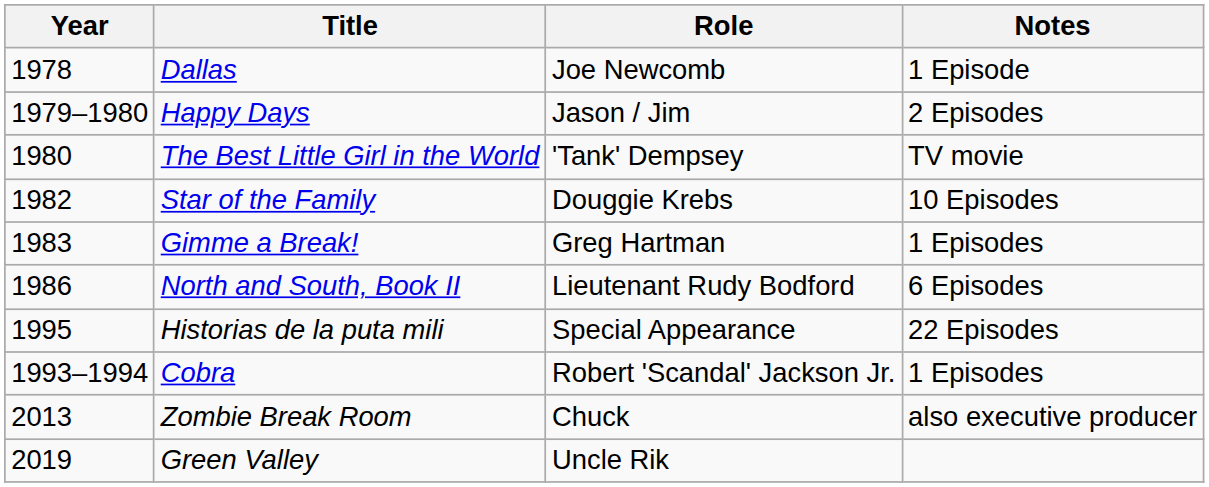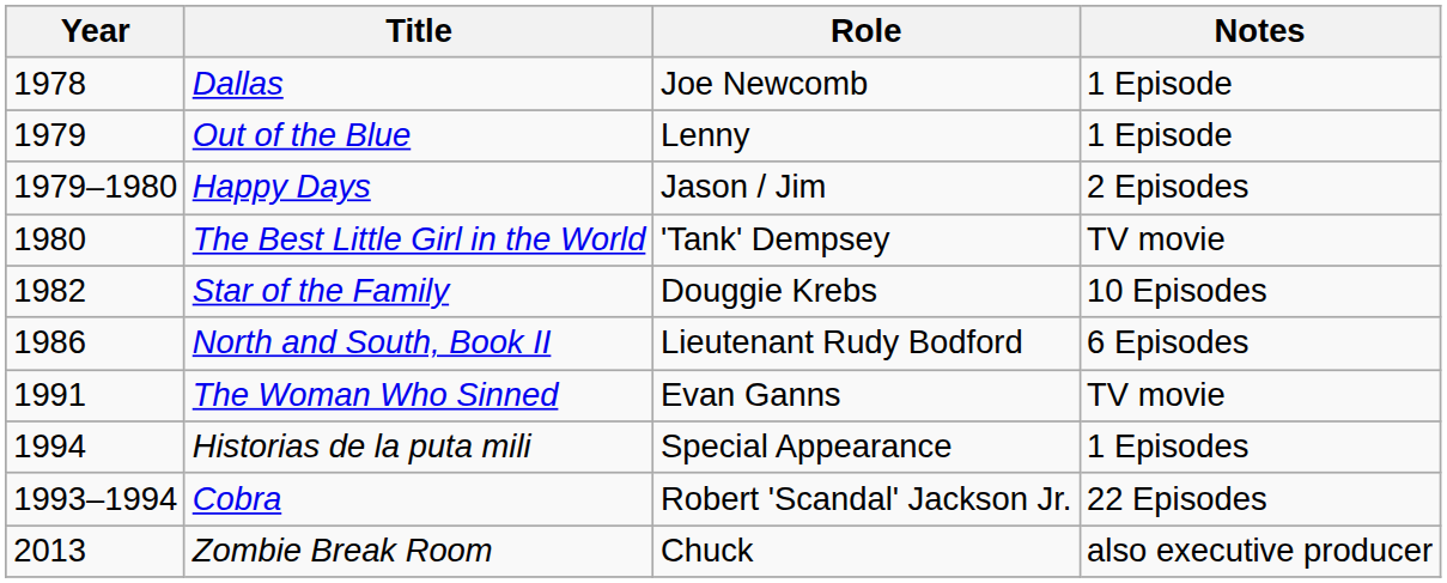 <table class="wikitable sortable">
 <tr>
 <th>Year</th>
 <th>Title</th>
 <th>Role</th>
 <th>Notes</th>
 </tr>
 <tr>
 <td>1978</td>
 <td><em><a href='#'>Dallas</a></em></td>
 <td>Joe Newcomb</td>
+<td>1 Episode</td>
+</tr>
+<tr>
+<td>1979</td>
+<td><em><a href='#'>Out of the Blue</a></em></td>
+<td>Lenny</td>
 <td>1 Episode</td>
 </tr>
 <tr>
 <td>1979–1980</td>
 <td><em><a href='#'>Happy Days</a></em></td>
 <td>Jason / Jim</td>
 <td>2 Episodes</td>
 </tr>
 <tr>
 <td>1980</td>
 <td><em><a href='#'>The Best Little Girl in the World</a></em></td>
 <td>'Tank' Dempsey</td>
 <td>TV movie</td>
 </tr>
 <tr>
 <td>1982</td>
 <td><em><a href='#'>Star of the Family</a></em></td>
 <td>Douggie Krebs</td>
 <td>10 Episodes</td>
 </tr>
 <tr>
-<td>1983</td>
-<td><em><a href='#'>Gimme a Break!</a></em></td>
-<td>Greg Hartman</td>
-<td>1 Episodes</td>
-</tr>
-<tr>
 <td>1986</td>
 <td><em><a href='#'>North and South, Book II</a></em></td>
 <td>Lieutenant Rudy Bodford</td>
 <td>6 Episodes</td>
 </tr>
 <tr>
-<td>1995</td>
+<td>1991</td>
+<td><em><a href='#'>The Woman Who Sinned</a></em></td>
+<td>Evan Ganns</td>
+<td>TV movie</td>
+</tr>
+<tr>
+<td>1994</td>
 <td><em>Historias de la puta mili </em></td>
 <td>Special Appearance</td>
-<td>22 Episodes</td>
+<td>1 Episodes</td>
 </tr>
 <tr>
 <td>1993–1994</td>
 <td><em><a href='#'>Cobra</a></em></td>
 <td>Robert 'Scandal' Jackson Jr.</td>
-<td>1 Episodes</td>
+<td>22 Episodes</td>
 </tr>
 <tr>
 <td>2013</td>
 <td><em>Zombie Break Room</em></td>
 <td>Chuck</td>
 <td>also executive producer</td>
 </tr>
-<tr>
-<td>2019</td>
-<td><em>Green Valley</em></td>
-<td>Uncle Rik</td>
-<td></td>
-</tr>
 </table>
